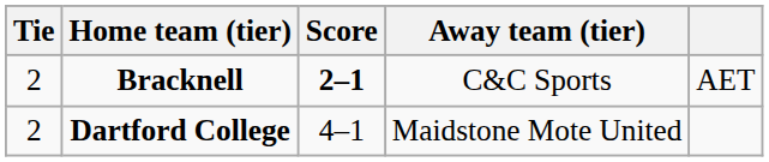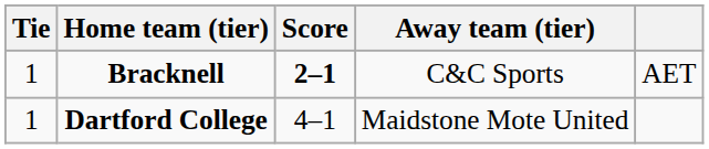 <table class="wikitable" style="text-align:center; font-size:85%">
 <tr>
 <th>Tie</th>
 <th>Home team (tier)</th>
 <th>Score</th>
 <th>Away team (tier)</th>
 <th></th>
 </tr>
 <tr>
-<td align="center">2</td>
+<td align="center">1</td>
 <td><strong>Bracknell</strong></td>
 <td align="center"><strong>2–1</strong></td>
 <td>C&C Sports</td>
 <td>AET</td>
 </tr>
 <tr>
-<td align="center">2</td>
+<td align="center">1</td>
 <td><strong>Dartford College</strong></td>
 <td align="center">4–1</td>
 <td>Maidstone Mote United</td>
 <td></td>
 </tr>
 </table>
